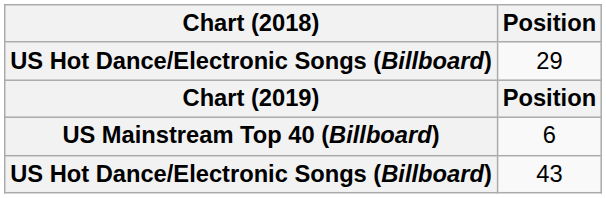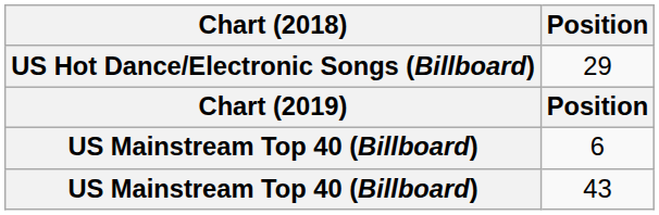 <table class="wikitable plainrowheaders" style="text-align:center;">
 <tr>
 <th scope="col">Chart (2018)</th>
 <th scope="col">Position</th>
 </tr>
 <tr>
 <th scope="row">US Hot Dance/Electronic Songs (<em>Billboard</em>)</th>
 <td>29</td>
 </tr>
 <tr>
 <th scope="col">Chart (2019)</th>
 <th scope="col">Position</th>
 </tr>
 <tr>
 <th scope="row">US Mainstream Top 40 (<em>Billboard</em>)</th>
 <td>6</td>
 </tr>
 <tr>
-<th scope="row">US Hot Dance/Electronic Songs (<em>Billboard</em>)</th>
+<th scope="row">US Mainstream Top 40 (<em>Billboard</em>)</th>
 <td>43</td>
 </tr>
 </table>
